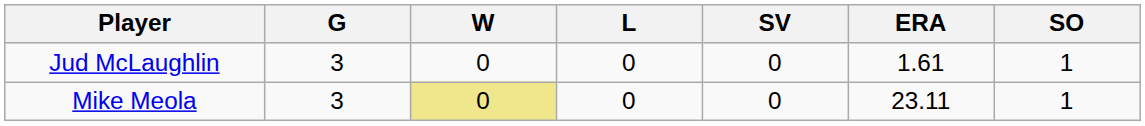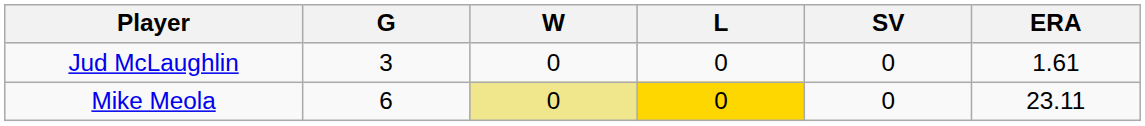 <table class="wikitable sortable">
 <tr>
 <th bgcolor="#DDDDFF" width="16%">Player</th>
 <th bgcolor="#DDDDFF" width="9%">G</th>
 <th bgcolor="#DDDDFF" width="9%">W</th>
 <th bgcolor="#DDDDFF" width="9%">L</th>
 <th bgcolor="#DDDDFF" width="9%">SV</th>
 <th bgcolor="#DDDDFF" width="9%">ERA</th>
-<th bgcolor="#DDDDFF" width="9%">SO</th>
 </tr>
 <tr align="center">
 <td><a href='#'>Jud McLaughlin</a></td>
 <td>3</td>
 <td>0</td>
 <td>0</td>
 <td>0</td>
 <td>1.61</td>
-<td>1</td>
 </tr>
 <tr align="center">
 <td><a href='#'>Mike Meola</a></td>
-<td>3</td>
+<td>6</td>
 <td style="background: khaki;">0</td>
-<td>0</td>
+<td style="background: gold;">0</td>
 <td>0</td>
 <td>23.11</td>
-<td>1</td>
 </tr>
 </table>
